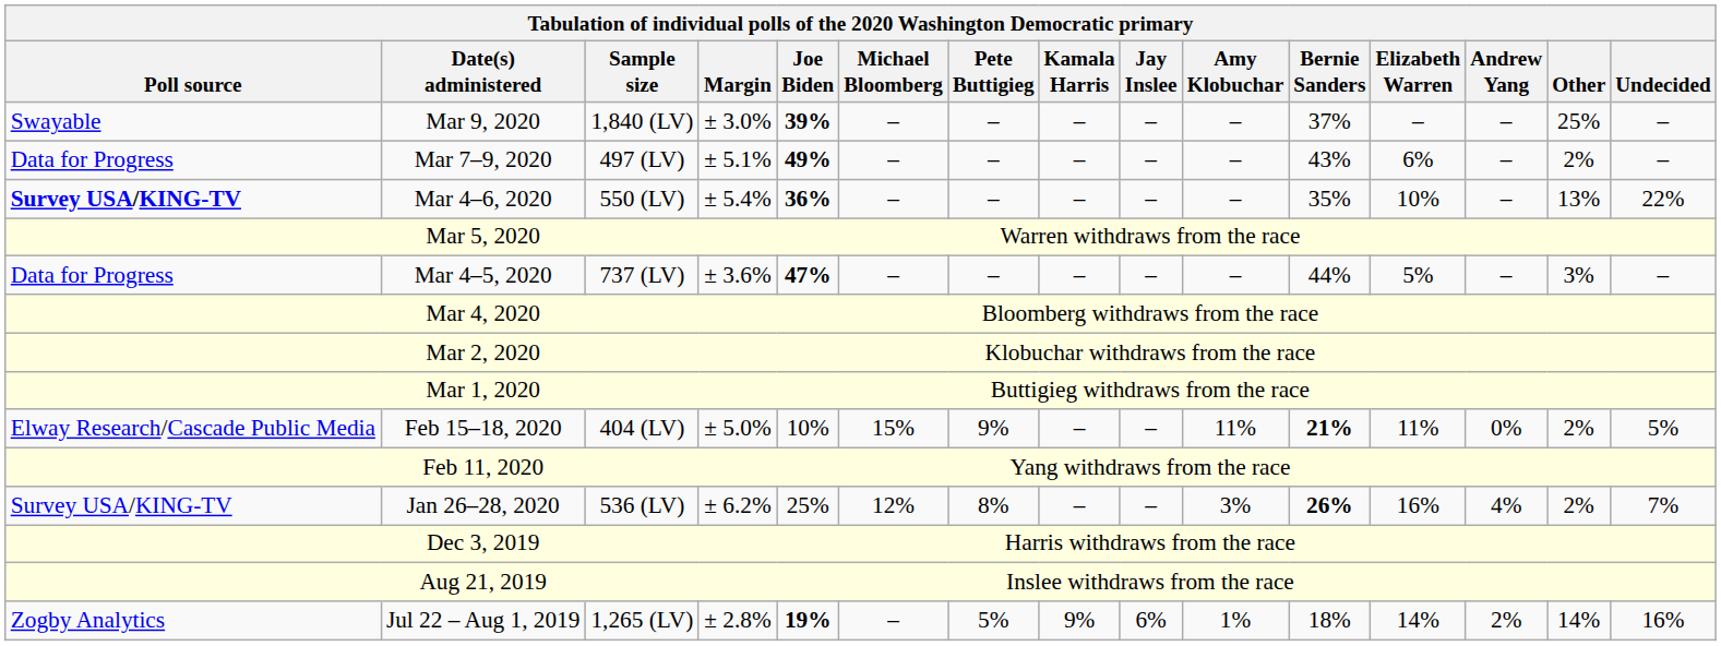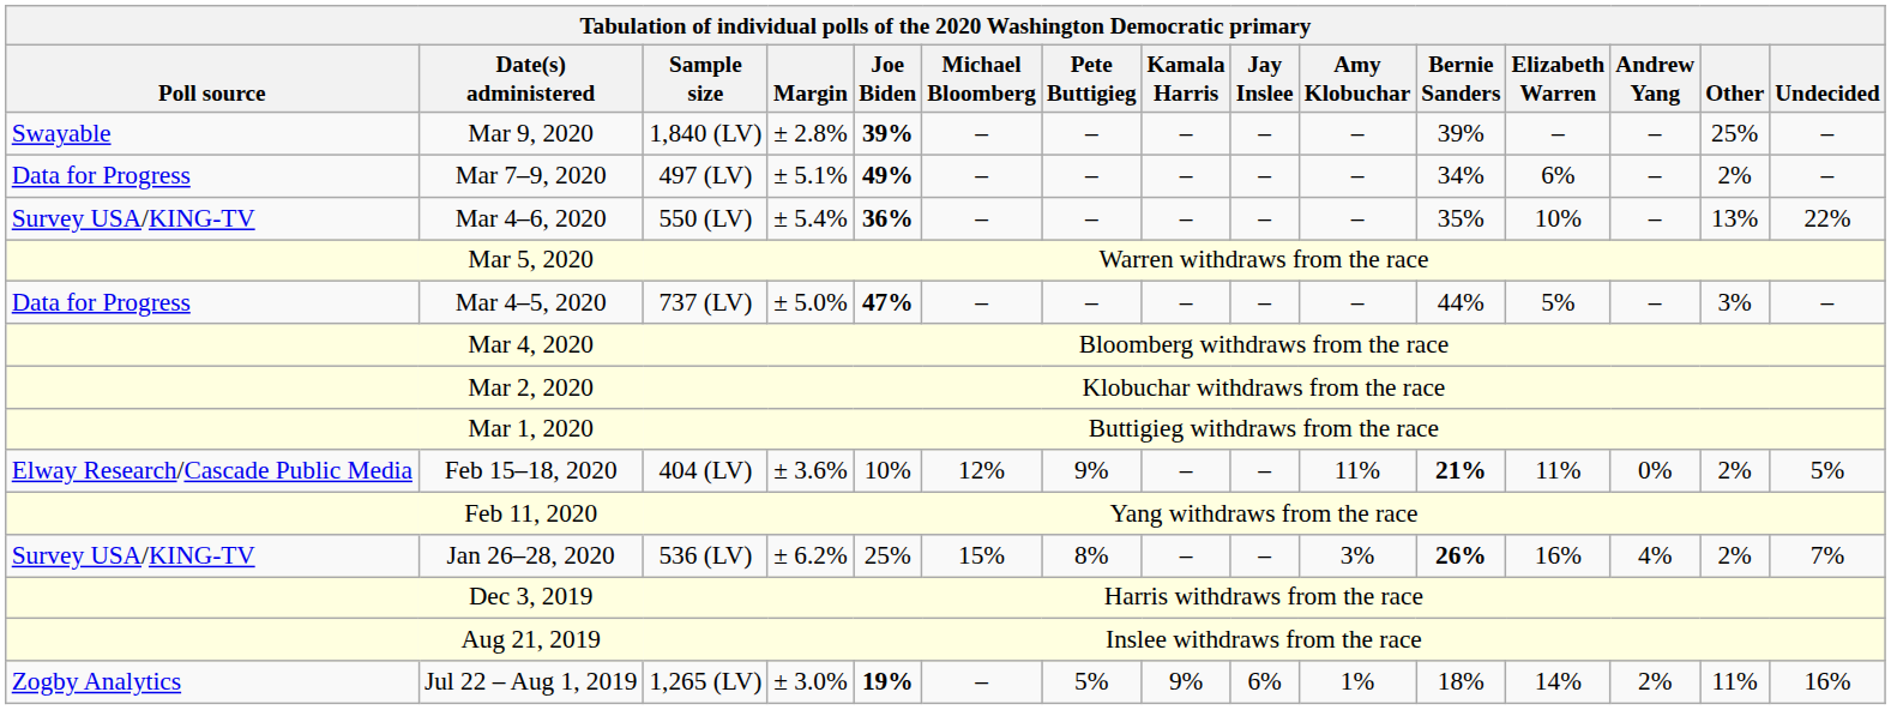 <table class="wikitable mw-collapsible mw-collapsed" style="font-size:90%;text-align:center;">
 <tr style="vertical-align:bottom; font-size:90%;">
 <th colspan="17">Tabulation of individual polls of the 2020 Washington Democratic primary</th>
 </tr>
 <tr valign=bottom style="font-size:90%;">
 <th>Poll source</th>
 <th>Date(s)<br>administered</th>
 <th>Sample<br>size</th>
 <th>Margin<br></th>
 <th>Joe<br>Biden</th>
 <th>Michael<br>Bloomberg</th>
 <th>Pete<br>Buttigieg</th>
 <th>Kamala<br>Harris</th>
 <th>Jay<br>Inslee</th>
 <th>Amy<br>Klobuchar</th>
 <th>Bernie<br>Sanders</th>
 <th>Elizabeth<br>Warren</th>
 <th>Andrew<br>Yang</th>
 <th>Other</th>
 <th>Undecided</th>
 </tr>
 <tr>
 <td style="text-align:left;"><a href='#'>Swayable</a></td>
 <td>Mar 9, 2020</td>
 <td>1,840 (LV)</td>
-<td>± 3.0%</td>
+<td>± 2.8%</td>
 <td><strong>39%</strong></td>
 <td>–</td>
 <td>–</td>
 <td>–</td>
 <td>–</td>
 <td>–</td>
-<td>37%</td>
+<td>39%</td>
 <td>–</td>
 <td>–</td>
 <td>25%</td>
 <td>–</td>
 </tr>
 <tr>
 <td style="text-align:left;"><a href='#'>Data for Progress</a></td>
 <td>Mar 7–9, 2020</td>
 <td>497 (LV)</td>
 <td>± 5.1%</td>
 <td><strong>49%</strong></td>
 <td>–</td>
 <td>–</td>
 <td>–</td>
 <td>–</td>
 <td>–</td>
-<td>43%</td>
+<td>34%</td>
 <td>6%</td>
 <td>–</td>
 <td>2%</td>
 <td>–</td>
 </tr>
 <tr>
-<td style="text-align:left;"><strong><a href='#'>Survey USA</a>/<a href='#'>KING-TV</a></strong></td>
+<td style="text-align:left;"><a href='#'>Survey USA</a>/<a href='#'>KING-TV</a></td>
 <td>Mar 4–6, 2020</td>
 <td>550 (LV)</td>
 <td>± 5.4%</td>
 <td><strong>36%</strong></td>
 <td>–</td>
 <td>–</td>
 <td>–</td>
 <td>–</td>
 <td>–</td>
 <td>35%</td>
 <td>10%</td>
 <td>–</td>
 <td>13%</td>
 <td>22%</td>
 </tr>
 <tr style="background:lightyellow;">
 <td style="border-right-style:hidden;"></td>
 <td style="border-right-style:hidden;">Mar 5, 2020</td>
 <td colspan="14">Warren withdraws from the race</td>
 </tr>
 <tr>
 <td style="text-align:left;"><a href='#'>Data for Progress</a></td>
 <td>Mar 4–5, 2020</td>
 <td>737 (LV)</td>
-<td>± 3.6%</td>
+<td>± 5.0%</td>
 <td><strong>47%</strong></td>
 <td>–</td>
 <td>–</td>
 <td>–</td>
 <td>–</td>
 <td>–</td>
 <td>44%</td>
 <td>5%</td>
 <td>–</td>
 <td>3%</td>
 <td>–</td>
 </tr>
 <tr style="background:lightyellow;">
 <td style="border-right-style:hidden;"></td>
 <td style="border-right-style:hidden;">Mar 4, 2020</td>
 <td colspan="14">Bloomberg withdraws from the race</td>
 </tr>
 <tr style="background:lightyellow;">
 <td style="border-right-style:hidden;"></td>
 <td style="border-right-style:hidden;">Mar 2, 2020</td>
 <td colspan="14">Klobuchar withdraws from the race</td>
 </tr>
 <tr style="background:lightyellow;">
 <td style="border-right-style:hidden;"></td>
 <td style="border-right-style:hidden;">Mar 1, 2020</td>
 <td colspan="14">Buttigieg withdraws from the race</td>
 </tr>
 <tr>
 <td style="text-align:left;"><a href='#'>Elway Research</a>/<a href='#'>Cascade Public Media</a></td>
 <td>Feb 15–18, 2020</td>
 <td>404 (LV)</td>
-<td>± 5.0%</td>
+<td>± 3.6%</td>
 <td>10%</td>
-<td>15%</td>
+<td>12%</td>
 <td>9%</td>
 <td>–</td>
 <td>–</td>
 <td>11%</td>
 <td><strong>21%</strong></td>
 <td>11%</td>
 <td>0%</td>
 <td>2%</td>
 <td>5%</td>
 </tr>
 <tr style="background:lightyellow;">
 <td style="border-right-style:hidden;"></td>
 <td style="border-right-style:hidden;">Feb 11, 2020</td>
 <td colspan="13">Yang withdraws from the race</td>
 </tr>
 <tr>
 <td style="text-align:left;"><a href='#'>Survey USA</a>/<a href='#'>KING-TV</a></td>
 <td>Jan 26–28, 2020</td>
 <td>536 (LV)</td>
 <td>± 6.2%</td>
 <td>25%</td>
-<td>12%</td>
+<td>15%</td>
 <td>8%</td>
 <td>–</td>
 <td>–</td>
 <td>3%</td>
 <td><strong>26%</strong></td>
 <td>16%</td>
 <td>4%</td>
 <td>2%</td>
 <td>7%</td>
 </tr>
 <tr style="background:lightyellow;">
 <td style="border-right-style:hidden;"></td>
 <td style="border-right-style:hidden;">Dec 3, 2019</td>
 <td colspan="13">Harris withdraws from the race</td>
 </tr>
 <tr style="background:lightyellow;">
 <td style="border-right-style:hidden;"></td>
 <td style="border-right-style:hidden;">Aug 21, 2019</td>
 <td colspan=13>Inslee withdraws from the race</td>
 </tr>
 <tr>
 <td style="text-align:left;"><a href='#'>Zogby Analytics</a></td>
 <td>Jul 22 – Aug 1, 2019</td>
 <td>1,265 (LV)</td>
-<td>± 2.8%</td>
+<td>± 3.0%</td>
 <td><strong>19%</strong></td>
 <td>–</td>
 <td>5%</td>
 <td>9%</td>
 <td>6%</td>
 <td>1%</td>
 <td>18%</td>
 <td>14%</td>
 <td>2%</td>
-<td>14%</td>
+<td>11%</td>
 <td>16%</td>
 </tr>
 </table>
